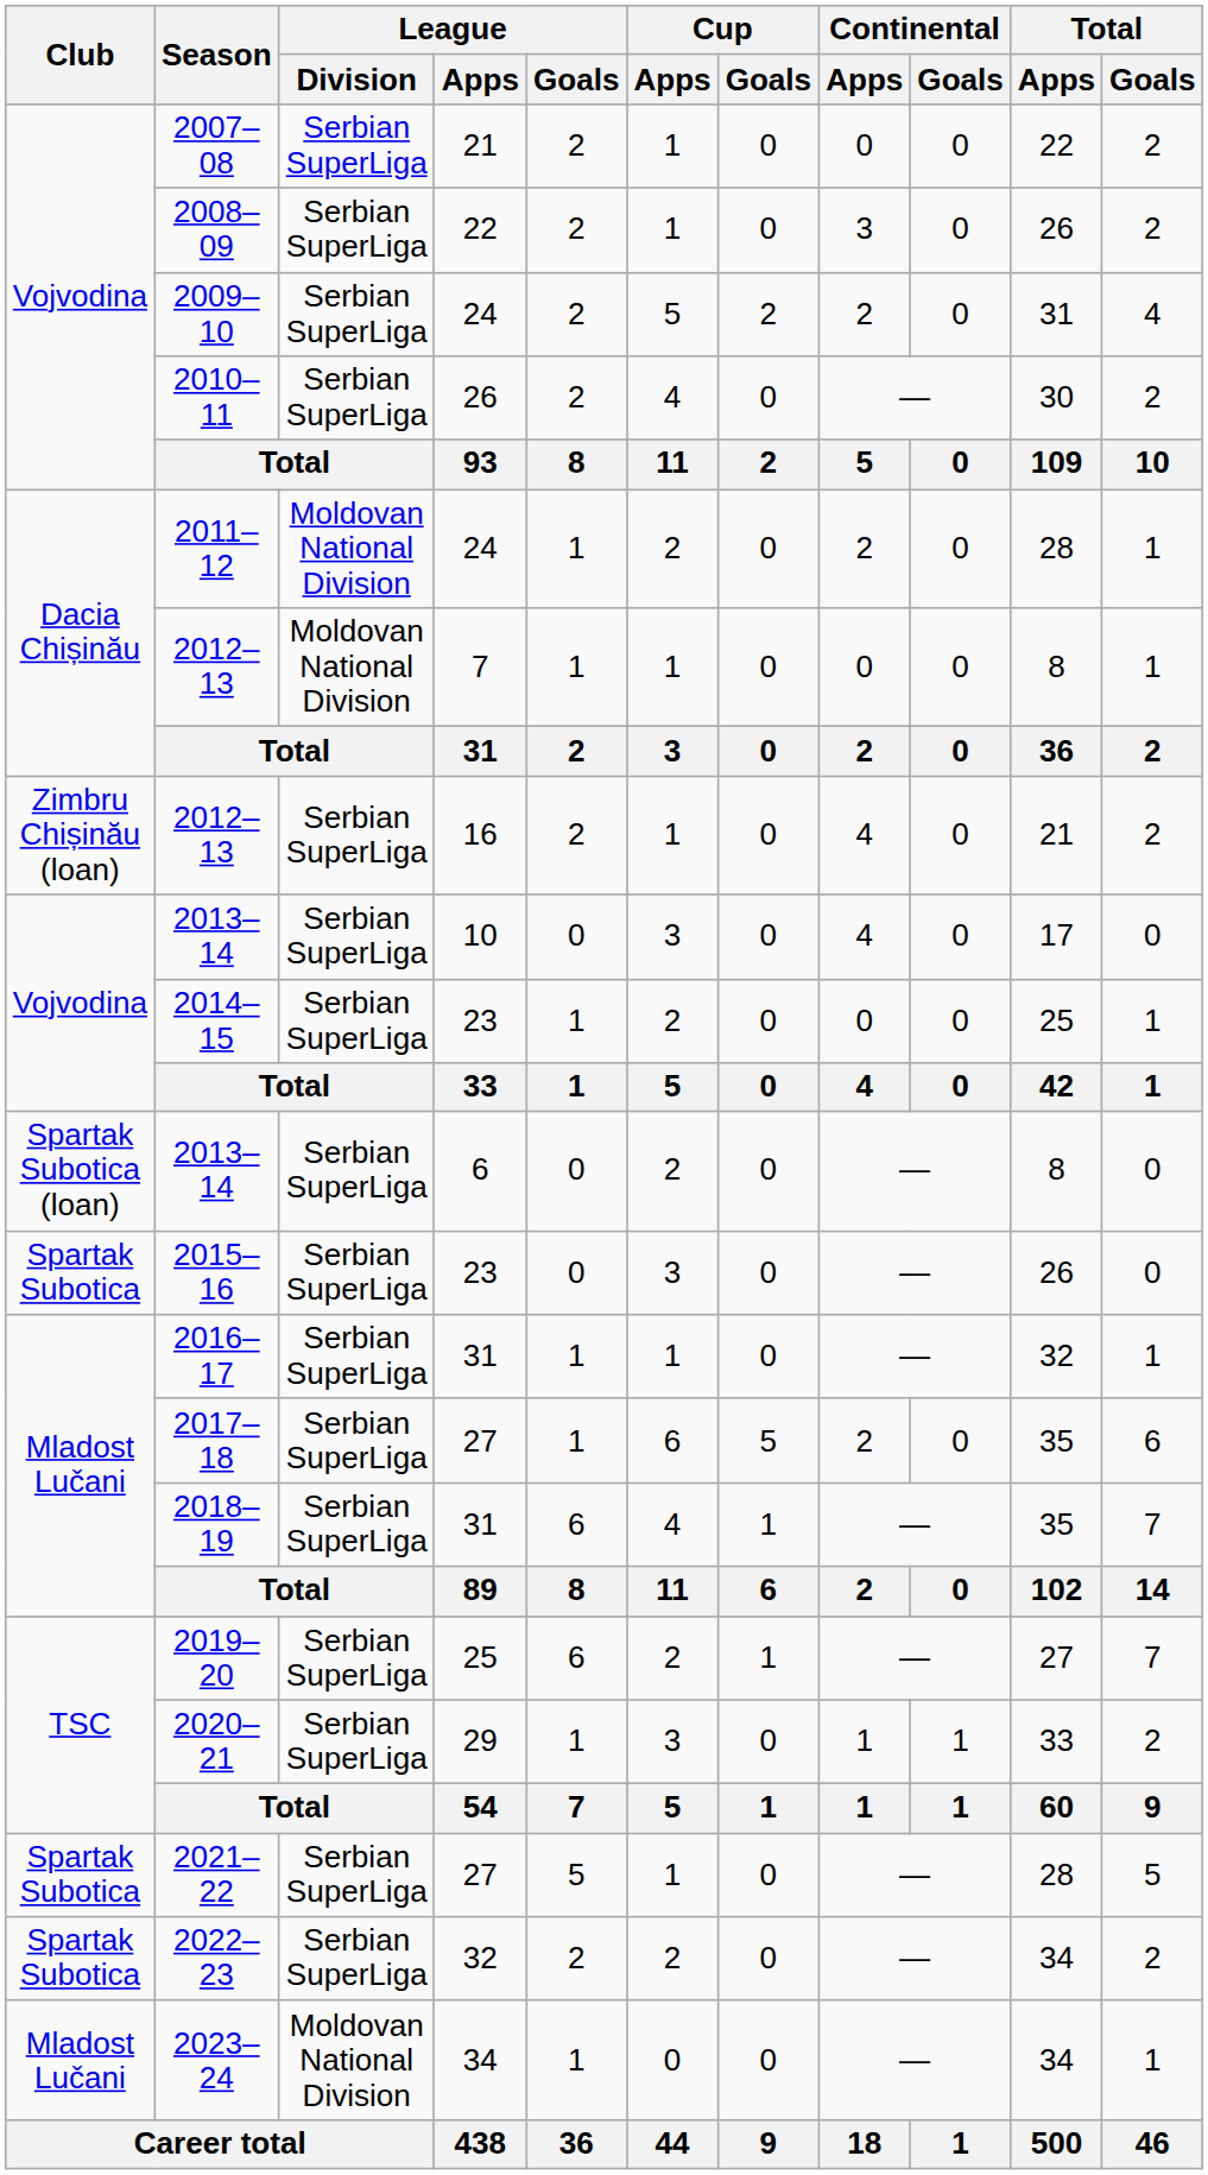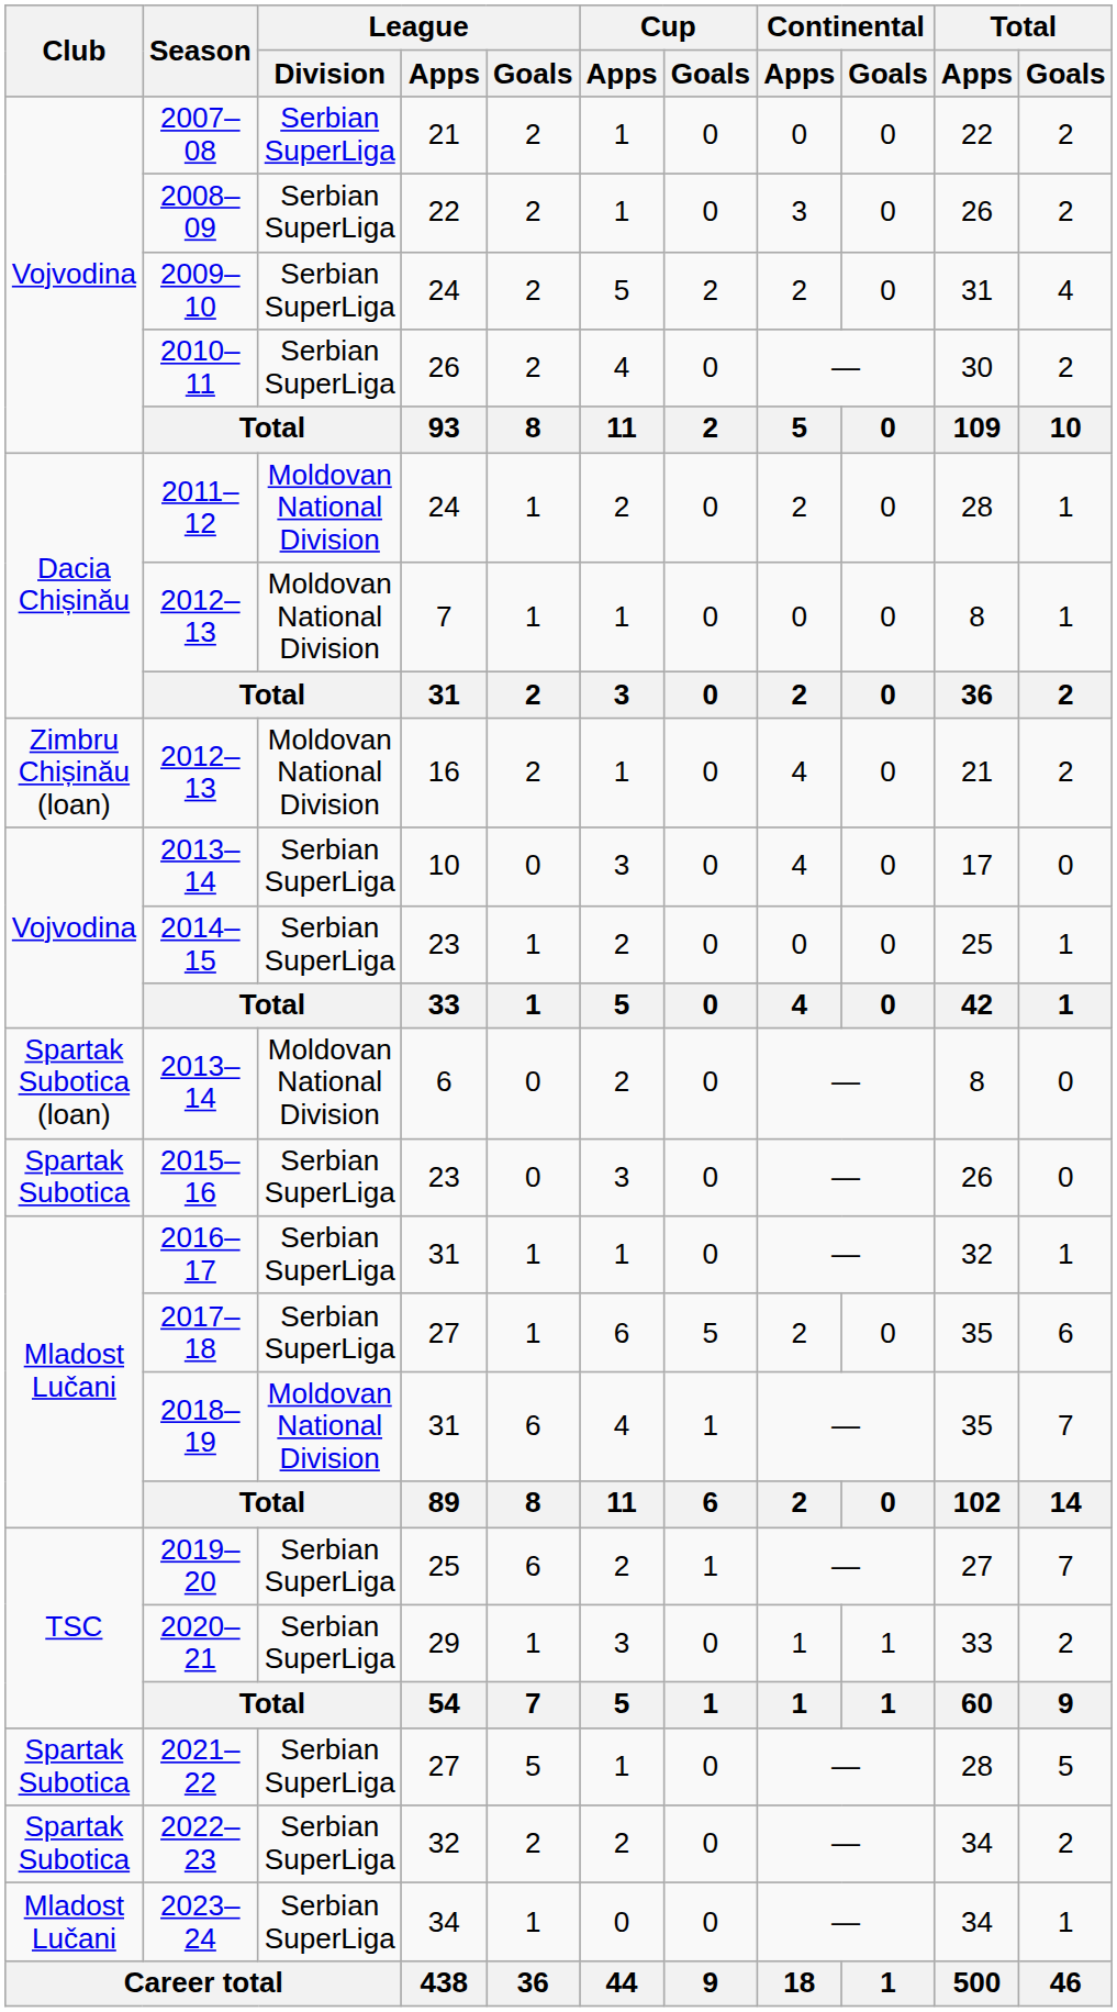 <table class="wikitable" style="text-align:center">
 <tr>
 <th rowspan="2">Club</th>
 <th rowspan="2">Season</th>
 <th colspan="3">League</th>
 <th colspan="2">Cup</th>
 <th colspan="2">Continental</th>
 <th colspan="2">Total</th>
 </tr>
 <tr>
 <th>Division</th>
 <th>Apps</th>
 <th>Goals</th>
 <th>Apps</th>
 <th>Goals</th>
 <th>Apps</th>
 <th>Goals</th>
 <th>Apps</th>
 <th>Goals</th>
 </tr>
 <tr>
 <td rowspan="5"><a href='#'>Vojvodina</a></td>
 <td><a href='#'>2007–08</a></td>
 <td><a href='#'>Serbian SuperLiga</a></td>
 <td>21</td>
 <td>2</td>
 <td>1</td>
 <td>0</td>
 <td>0</td>
 <td>0</td>
 <td>22</td>
 <td>2</td>
 </tr>
 <tr>
 <td><a href='#'>2008–09</a></td>
 <td>Serbian SuperLiga</td>
 <td>22</td>
 <td>2</td>
 <td>1</td>
 <td>0</td>
 <td>3</td>
 <td>0</td>
 <td>26</td>
 <td>2</td>
 </tr>
 <tr>
 <td><a href='#'>2009–10</a></td>
 <td>Serbian SuperLiga</td>
 <td>24</td>
 <td>2</td>
 <td>5</td>
 <td>2</td>
 <td>2</td>
 <td>0</td>
 <td>31</td>
 <td>4</td>
 </tr>
 <tr>
 <td><a href='#'>2010–11</a></td>
 <td>Serbian SuperLiga</td>
 <td>26</td>
 <td>2</td>
 <td>4</td>
 <td>0</td>
 <td colspan="2">—</td>
 <td>30</td>
 <td>2</td>
 </tr>
 <tr>
 <th colspan="2">Total</th>
 <th>93</th>
 <th>8</th>
 <th>11</th>
 <th>2</th>
 <th>5</th>
 <th>0</th>
 <th>109</th>
 <th>10</th>
 </tr>
 <tr>
 <td rowspan="3"><a href='#'>Dacia Chișinău</a></td>
 <td><a href='#'>2011–12</a></td>
 <td><a href='#'>Moldovan National Division</a></td>
 <td>24</td>
 <td>1</td>
 <td>2</td>
 <td>0</td>
 <td>2</td>
 <td>0</td>
 <td>28</td>
 <td>1</td>
 </tr>
 <tr>
 <td><a href='#'>2012–13</a></td>
 <td>Moldovan National Division</td>
 <td>7</td>
 <td>1</td>
 <td>1</td>
 <td>0</td>
 <td>0</td>
 <td>0</td>
 <td>8</td>
 <td>1</td>
 </tr>
 <tr>
 <th colspan="2">Total</th>
 <th>31</th>
 <th>2</th>
 <th>3</th>
 <th>0</th>
 <th>2</th>
 <th>0</th>
 <th>36</th>
 <th>2</th>
 </tr>
 <tr>
 <td><a href='#'>Zimbru Chișinău</a> (loan)</td>
 <td><a href='#'>2012–13</a></td>
-<td>Serbian SuperLiga</td>
+<td>Moldovan National Division</td>
 <td>16</td>
 <td>2</td>
 <td>1</td>
 <td>0</td>
 <td>4</td>
 <td>0</td>
 <td>21</td>
 <td>2</td>
 </tr>
 <tr>
 <td rowspan="3"><a href='#'>Vojvodina</a></td>
 <td><a href='#'>2013–14</a></td>
 <td>Serbian SuperLiga</td>
 <td>10</td>
 <td>0</td>
 <td>3</td>
 <td>0</td>
 <td>4</td>
 <td>0</td>
 <td>17</td>
 <td>0</td>
 </tr>
 <tr>
 <td><a href='#'>2014–15</a></td>
 <td>Serbian SuperLiga</td>
 <td>23</td>
 <td>1</td>
 <td>2</td>
 <td>0</td>
 <td>0</td>
 <td>0</td>
 <td>25</td>
 <td>1</td>
 </tr>
 <tr>
 <th colspan="2">Total</th>
 <th>33</th>
 <th>1</th>
 <th>5</th>
 <th>0</th>
 <th>4</th>
 <th>0</th>
 <th>42</th>
 <th>1</th>
 </tr>
 <tr>
 <td><a href='#'>Spartak Subotica</a> (loan)</td>
 <td><a href='#'>2013–14</a></td>
-<td>Serbian SuperLiga</td>
+<td>Moldovan National Division</td>
 <td>6</td>
 <td>0</td>
 <td>2</td>
 <td>0</td>
 <td colspan="2">—</td>
 <td>8</td>
 <td>0</td>
 </tr>
 <tr>
 <td><a href='#'>Spartak Subotica</a></td>
 <td><a href='#'>2015–16</a></td>
 <td>Serbian SuperLiga</td>
 <td>23</td>
 <td>0</td>
 <td>3</td>
 <td>0</td>
 <td colspan="2">—</td>
 <td>26</td>
 <td>0</td>
 </tr>
 <tr>
 <td rowspan="4"><a href='#'>Mladost Lučani</a></td>
 <td><a href='#'>2016–17</a></td>
 <td>Serbian SuperLiga</td>
 <td>31</td>
 <td>1</td>
 <td>1</td>
 <td>0</td>
 <td colspan="2">—</td>
 <td>32</td>
 <td>1</td>
 </tr>
 <tr>
 <td><a href='#'>2017–18</a></td>
 <td>Serbian SuperLiga</td>
 <td>27</td>
 <td>1</td>
 <td>6</td>
 <td>5</td>
 <td>2</td>
 <td>0</td>
 <td>35</td>
 <td>6</td>
 </tr>
 <tr>
 <td><a href='#'>2018–19</a></td>
-<td>Serbian SuperLiga</td>
+<td><a href='#'>Moldovan National Division</a></td>
 <td>31</td>
 <td>6</td>
 <td>4</td>
 <td>1</td>
 <td colspan="2">—</td>
 <td>35</td>
 <td>7</td>
 </tr>
 <tr>
 <th colspan="2">Total</th>
 <th>89</th>
 <th>8</th>
 <th>11</th>
 <th>6</th>
 <th>2</th>
 <th>0</th>
 <th>102</th>
 <th>14</th>
 </tr>
 <tr>
 <td rowspan="3"><a href='#'>TSC</a></td>
 <td><a href='#'>2019–20</a></td>
 <td>Serbian SuperLiga</td>
 <td>25</td>
 <td>6</td>
 <td>2</td>
 <td>1</td>
 <td colspan="2">—</td>
 <td>27</td>
 <td>7</td>
 </tr>
 <tr>
 <td><a href='#'>2020–21</a></td>
 <td>Serbian SuperLiga</td>
 <td>29</td>
 <td>1</td>
 <td>3</td>
 <td>0</td>
 <td>1</td>
 <td>1</td>
 <td>33</td>
 <td>2</td>
 </tr>
 <tr>
 <th colspan="2">Total</th>
 <th>54</th>
 <th>7</th>
 <th>5</th>
 <th>1</th>
 <th>1</th>
 <th>1</th>
 <th>60</th>
 <th>9</th>
 </tr>
 <tr>
 <td><a href='#'>Spartak Subotica</a></td>
 <td><a href='#'>2021–22</a></td>
 <td>Serbian SuperLiga</td>
 <td>27</td>
 <td>5</td>
 <td>1</td>
 <td>0</td>
 <td colspan="2">—</td>
 <td>28</td>
 <td>5</td>
 </tr>
 <tr>
 <td><a href='#'>Spartak Subotica</a></td>
 <td><a href='#'>2022–23</a></td>
 <td>Serbian SuperLiga</td>
 <td>32</td>
 <td>2</td>
 <td>2</td>
 <td>0</td>
 <td colspan="2">—</td>
 <td>34</td>
 <td>2</td>
 </tr>
 <tr>
 <td><a href='#'>Mladost Lučani</a></td>
 <td><a href='#'>2023–24</a></td>
-<td>Moldovan National Division</td>
+<td>Serbian SuperLiga</td>
 <td>34</td>
 <td>1</td>
 <td>0</td>
 <td>0</td>
 <td colspan="2">—</td>
 <td>34</td>
 <td>1</td>
 </tr>
 <tr>
 <th colspan="3">Career total</th>
 <th>438</th>
 <th>36</th>
 <th>44</th>
 <th>9</th>
 <th>18</th>
 <th>1</th>
 <th>500</th>
 <th>46</th>
 </tr>
 </table>
